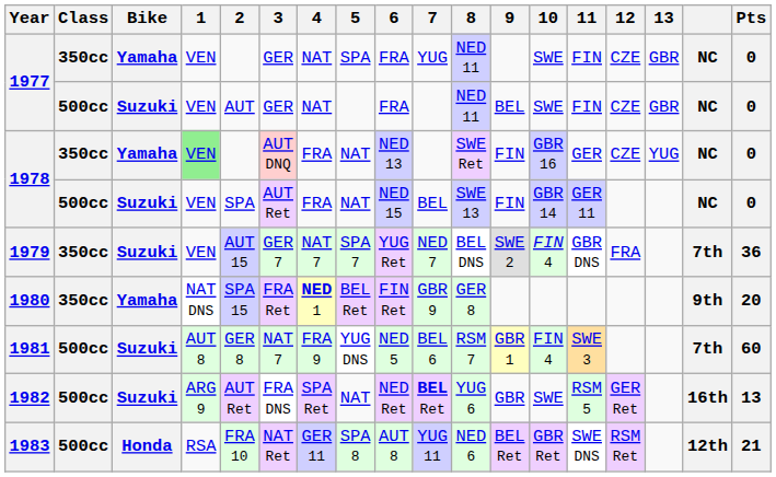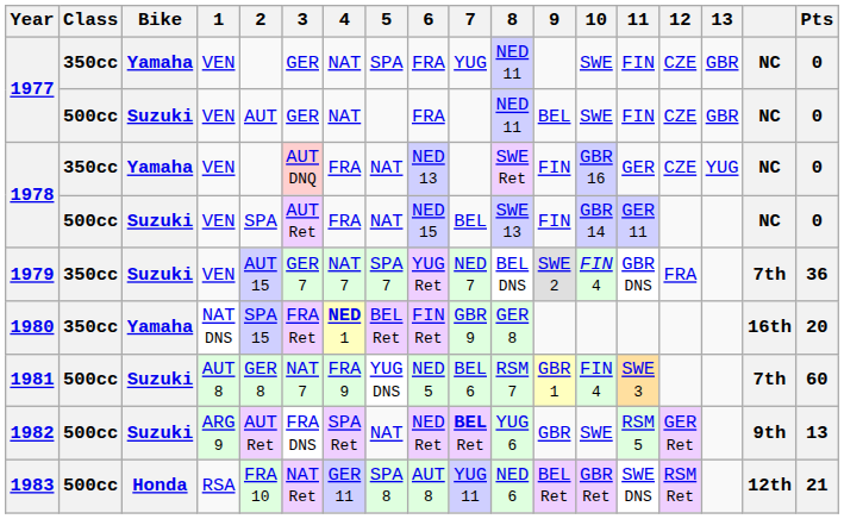 <table class="wikitable" style="text-align:center; font-size:90%;">
 <tr>
 <th>Year</th>
 <th>Class</th>
 <th>Bike</th>
 <th>1</th>
 <th>2</th>
 <th>3</th>
 <th>4</th>
 <th>5</th>
 <th>6</th>
 <th>7</th>
 <th>8</th>
 <th>9</th>
 <th>10</th>
 <th>11</th>
 <th>12</th>
 <th>13</th>
 <th></th>
 <th>Pts</th>
 </tr>
 <tr>
 <th rowspan=2><a href='#'>1977</a></th>
 <th>350cc</th>
 <th><a href='#'>Yamaha</a></th>
 <td><a href='#'>VEN</a></td>
 <td></td>
 <td><a href='#'>GER</a></td>
 <td><a href='#'>NAT</a></td>
 <td><a href='#'>SPA</a></td>
 <td><a href='#'>FRA</a></td>
 <td><a href='#'>YUG</a></td>
 <td style="background:#CFCFFF;"><a href='#'>NED</a><br><small>11</small></td>
 <td></td>
 <td><a href='#'>SWE</a></td>
 <td><a href='#'>FIN</a></td>
 <td><a href='#'>CZE</a></td>
 <td><a href='#'>GBR</a></td>
 <th>NC</th>
 <th>0</th>
 </tr>
 <tr>
 <th>500cc</th>
 <th><a href='#'>Suzuki</a></th>
 <td><a href='#'>VEN</a></td>
 <td><a href='#'>AUT</a></td>
 <td><a href='#'>GER</a></td>
 <td><a href='#'>NAT</a></td>
 <td></td>
 <td><a href='#'>FRA</a></td>
 <td></td>
 <td style="background:#CFCFFF;"><a href='#'>NED</a><br><small>11</small></td>
 <td><a href='#'>BEL</a></td>
 <td><a href='#'>SWE</a></td>
 <td><a href='#'>FIN</a></td>
 <td><a href='#'>CZE</a></td>
 <td><a href='#'>GBR</a></td>
 <th>NC</th>
 <th>0</th>
 </tr>
 <tr>
 <th rowspan=2><a href='#'>1978</a></th>
 <th>350cc</th>
 <th><a href='#'>Yamaha</a></th>
-<td style="background: lightgreen;"><a href='#'>VEN</a></td>
+<td><a href='#'>VEN</a></td>
 <td></td>
 <td style="background:#ffcfcf;"><a href='#'>AUT</a><br><small>DNQ</small></td>
 <td><a href='#'>FRA</a></td>
 <td><a href='#'>NAT</a></td>
 <td style="background:#CFCFFF;"><a href='#'>NED</a><br><small>13</small></td>
 <td></td>
 <td style="background:#EFCFFF;"><a href='#'>SWE</a><br><small>Ret</small></td>
 <td><a href='#'>FIN</a></td>
 <td style="background:#CFCFFF;"><a href='#'>GBR</a><br><small>16</small></td>
 <td><a href='#'>GER</a></td>
 <td><a href='#'>CZE</a></td>
 <td><a href='#'>YUG</a></td>
 <th>NC</th>
 <th>0</th>
 </tr>
 <tr>
 <th>500cc</th>
 <th><a href='#'>Suzuki</a></th>
 <td><a href='#'>VEN</a></td>
 <td><a href='#'>SPA</a></td>
 <td style="background:#EFCFFF;"><a href='#'>AUT</a><br><small>Ret</small></td>
 <td><a href='#'>FRA</a></td>
 <td><a href='#'>NAT</a></td>
 <td style="background:#CFCFFF;"><a href='#'>NED</a><br><small>15</small></td>
 <td><a href='#'>BEL</a></td>
 <td style="background:#CFCFFF;"><a href='#'>SWE</a><br><small>13</small></td>
 <td><a href='#'>FIN</a></td>
 <td style="background:#CFCFFF;"><a href='#'>GBR</a><br><small>14</small></td>
 <td style="background:#CFCFFF;"><a href='#'>GER</a><br><small>11</small></td>
 <td></td>
 <td></td>
 <th>NC</th>
 <th>0</th>
 </tr>
 <tr>
 <th><a href='#'>1979</a></th>
 <th>350cc</th>
 <th><a href='#'>Suzuki</a></th>
 <td><a href='#'>VEN</a></td>
 <td style="background:#CFCFFF;"><a href='#'>AUT</a><br><small>15</small></td>
 <td style="background:#DFFFDF;"><a href='#'>GER</a><br><small>7</small></td>
 <td style="background:#DFFFDF;"><a href='#'>NAT</a><br><small>7</small></td>
 <td style="background:#DFFFDF;"><a href='#'>SPA</a><br><small>7</small></td>
 <td style="background:#EFCFFF;"><a href='#'>YUG</a><br><small>Ret</small></td>
 <td style="background:#DFFFDF;"><a href='#'>NED</a><br><small>7</small></td>
 <td style="background:#FFFFFF;"><a href='#'>BEL</a><br><small>DNS</small></td>
 <td style="background:#DFDFDF;"><a href='#'>SWE</a><br><small>2</small></td>
 <td style="background:#DFFFDF;"><em><a href='#'>FIN</a></em><br><small>4</small></td>
 <td style="background:#FFFFFF;"><a href='#'>GBR</a><br><small>DNS</small></td>
 <td><a href='#'>FRA</a></td>
 <td></td>
 <th>7th</th>
 <th>36</th>
 </tr>
 <tr>
 <th><a href='#'>1980</a></th>
 <th>350cc</th>
 <th><a href='#'>Yamaha</a></th>
 <td style="background:#FFFFFF;"><a href='#'>NAT</a><br><small>DNS</small></td>
 <td style="background:#CFCFFF;"><a href='#'>SPA</a><br><small>15</small></td>
 <td style="background:#EFCFFF;"><a href='#'>FRA</a><br><small>Ret</small></td>
 <td style="background:#FFFFBF;"><strong><a href='#'>NED</a></strong><br><small>1</small></td>
 <td style="background:#EFCFFF;"><a href='#'>BEL</a><br><small>Ret</small></td>
 <td style="background:#EFCFFF;"><a href='#'>FIN</a><br><small>Ret</small></td>
 <td style="background:#DFFFDF;"><a href='#'>GBR</a><br><small>9</small></td>
 <td style="background:#DFFFDF;"><a href='#'>GER</a><br><small>8</small></td>
 <td></td>
 <td></td>
 <td></td>
 <td></td>
 <td></td>
-<th>9th</th>
+<th>16th</th>
 <th>20</th>
 </tr>
 <tr>
 <th><a href='#'>1981</a></th>
 <th>500cc</th>
 <th><a href='#'>Suzuki</a></th>
 <td style="background:#DFFFDF;"><a href='#'>AUT</a><br><small>8</small></td>
 <td style="background:#DFFFDF;"><a href='#'>GER</a><br><small>8</small></td>
 <td style="background:#DFFFDF;"><a href='#'>NAT</a><br><small>7</small></td>
 <td style="background:#DFFFDF;"><a href='#'>FRA</a><br><small>9</small></td>
 <td style="background:#FFFFFF;"><a href='#'>YUG</a><br><small>DNS</small></td>
 <td style="background:#DFFFDF;"><a href='#'>NED</a><br><small>5</small></td>
 <td style="background:#DFFFDF;"><a href='#'>BEL</a><br><small>6</small></td>
 <td style="background:#DFFFDF;"><a href='#'>RSM</a><br><small>7</small></td>
 <td style="background:#FFFFBF;"><a href='#'>GBR</a><br><small>1</small></td>
 <td style="background:#DFFFDF;"><a href='#'>FIN</a><br><small>4</small></td>
 <td style="background:#FFDF9F;"><a href='#'>SWE</a><br><small>3</small></td>
 <td></td>
 <td></td>
 <th>7th</th>
 <th>60</th>
 </tr>
 <tr>
 <th><a href='#'>1982</a></th>
 <th>500cc</th>
 <th><a href='#'>Suzuki</a></th>
 <td style="background:#DFFFDF;"><a href='#'>ARG</a><br><small>9</small></td>
 <td style="background:#EFCFFF;"><a href='#'>AUT</a><br><small>Ret</small></td>
 <td style="background:#FFFFFF;"><a href='#'>FRA</a><br><small>DNS</small></td>
 <td style="background:#EFCFFF;"><a href='#'>SPA</a><br><small>Ret</small></td>
 <td><a href='#'>NAT</a></td>
 <td style="background:#EFCFFF;"><a href='#'>NED</a><br><small>Ret</small></td>
 <td style="background:#EFCFFF;"><strong><a href='#'>BEL</a></strong><br><small>Ret</small></td>
 <td style="background:#DFFFDF;"><a href='#'>YUG</a><br><small>6</small></td>
 <td><a href='#'>GBR</a></td>
 <td><a href='#'>SWE</a></td>
 <td style="background:#DFFFDF;"><a href='#'>RSM</a><br><small>5</small></td>
 <td style="background:#EFCFFF;"><a href='#'>GER</a><br><small>Ret</small></td>
 <td></td>
-<th>16th</th>
+<th>9th</th>
 <th>13</th>
 </tr>
 <tr>
 <th><a href='#'>1983</a></th>
 <th>500cc</th>
 <th><a href='#'>Honda</a></th>
 <td><a href='#'>RSA</a></td>
 <td style="background:#DFFFDF;"><a href='#'>FRA</a><br><small>10</small></td>
 <td style="background:#EFCFFF;"><a href='#'>NAT</a><br><small>Ret</small></td>
 <td style="background:#CFCFFF;"><a href='#'>GER</a><br><small>11</small></td>
 <td style="background:#DFFFDF;"><a href='#'>SPA</a><br><small>8</small></td>
 <td style="background:#DFFFDF;"><a href='#'>AUT</a><br><small>8</small></td>
 <td style="background:#CFCFFF;"><a href='#'>YUG</a><br><small>11</small></td>
 <td style="background:#DFFFDF;"><a href='#'>NED</a><br><small>6</small></td>
 <td style="background:#EFCFFF;"><a href='#'>BEL</a><br><small>Ret</small></td>
 <td style="background:#EFCFFF;"><a href='#'>GBR</a><br><small>Ret</small></td>
 <td style="background:#FFFFFF;"><a href='#'>SWE</a><br><small>DNS</small></td>
 <td style="background:#EFCFFF;"><a href='#'>RSM</a><br><small>Ret</small></td>
 <td></td>
 <th>12th</th>
 <th>21</th>
 </tr>
 </table>
